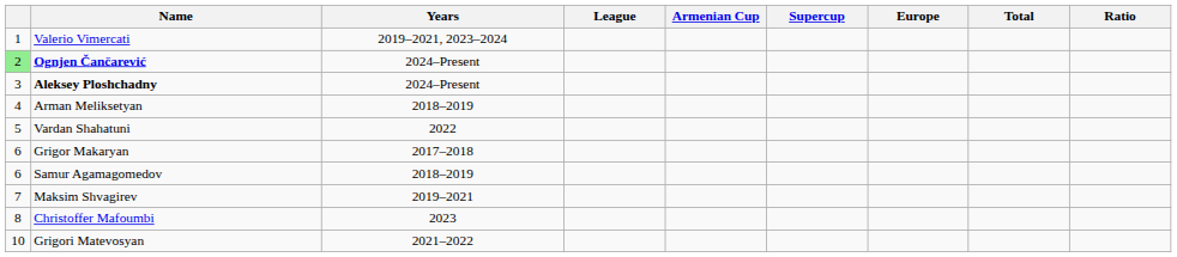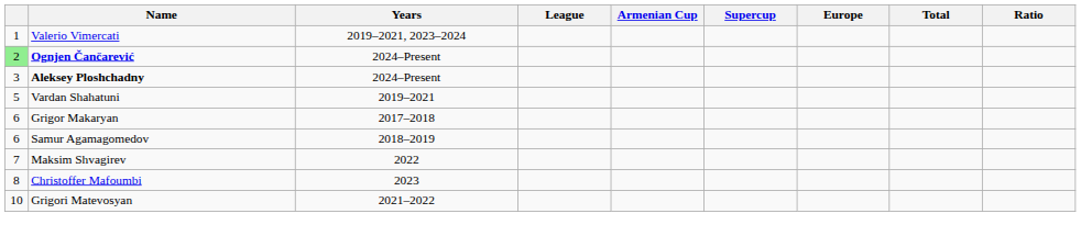 <table class="wikitable sortable"  style="text-align:center; font-size:90%; ">
 <tr>
 <th width=20px></th>
 <th width=300px>Name</th>
 <th width=250px>Years</th>
 <th width=100px>League</th>
 <th width=100px><a href='#'>Armenian Cup</a></th>
 <th width=100px><a href='#'>Supercup</a></th>
 <th width=100px>Europe</th>
 <th width=100px>Total</th>
 <th width=100px>Ratio</th>
 </tr>
 <tr>
 <td>1</td>
 <td align="left"> <a href='#'>Valerio Vimercati</a></td>
 <td>2019–2021, 2023–2024</td>
 <td></td>
 <td></td>
 <td></td>
 <td></td>
 <td></td>
 <td></td>
 </tr>
 <tr>
 <td style="background: lightgreen;">2</td>
 <td align="left"> <strong><a href='#'>Ognjen Čančarević</a></strong></td>
 <td>2024–Present</td>
 <td></td>
 <td></td>
 <td></td>
 <td></td>
 <td></td>
 <td></td>
 </tr>
 <tr>
 <td>3</td>
 <td align="left"> <strong>Aleksey Ploshchadny</strong></td>
 <td>2024–Present</td>
 <td></td>
 <td></td>
 <td></td>
 <td></td>
 <td></td>
 <td></td>
 </tr>
 <tr>
-<td>4</td>
-<td align="left"> Arman Meliksetyan</td>
-<td>2018–2019</td>
-<td></td>
-<td></td>
-<td></td>
-<td></td>
-<td></td>
-<td></td>
-</tr>
-<tr>
 <td>5</td>
 <td align="left"> Vardan Shahatuni</td>
-<td>2022</td>
+<td>2019–2021</td>
 <td></td>
 <td></td>
 <td></td>
 <td></td>
 <td></td>
 <td></td>
 </tr>
 <tr>
 <td>6</td>
 <td align="left"> Grigor Makaryan</td>
 <td>2017–2018</td>
 <td></td>
 <td></td>
 <td></td>
 <td></td>
 <td></td>
 <td></td>
 </tr>
 <tr>
 <td>6</td>
 <td align="left"> Samur Agamagomedov</td>
 <td>2018–2019</td>
 <td></td>
 <td></td>
 <td></td>
 <td></td>
 <td></td>
 <td></td>
 </tr>
 <tr>
 <td>7</td>
 <td align="left"> Maksim Shvagirev</td>
-<td>2019–2021</td>
+<td>2022</td>
 <td></td>
 <td></td>
 <td></td>
 <td></td>
 <td></td>
 <td></td>
 </tr>
 <tr>
 <td>8</td>
 <td align="left"> <a href='#'>Christoffer Mafoumbi</a></td>
 <td>2023</td>
 <td></td>
 <td></td>
 <td></td>
 <td></td>
 <td></td>
 <td></td>
 </tr>
 <tr>
 <td>10</td>
 <td align="left"> Grigori Matevosyan</td>
 <td>2021–2022</td>
 <td></td>
 <td></td>
 <td></td>
 <td></td>
 <td></td>
 <td></td>
 </tr>
 </table>
